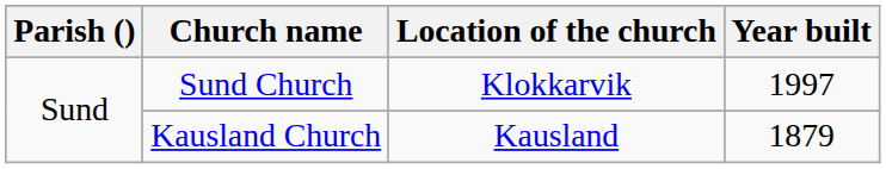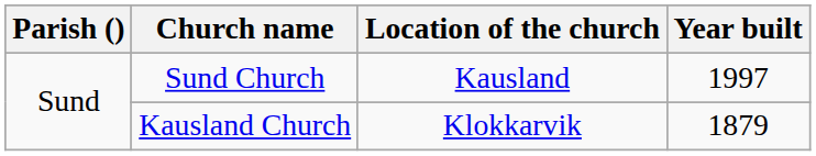 <table class="wikitable" style="text-align:center">
 <tr>
 <th>Parish ()</th>
 <th>Church name</th>
 <th>Location of the church</th>
 <th>Year built</th>
 </tr>
 <tr>
 <td rowspan="2">Sund</td>
 <td><a href='#'>Sund Church</a></td>
-<td><a href='#'>Klokkarvik</a></td>
+<td><a href='#'>Kausland</a></td>
 <td>1997</td>
 </tr>
 <tr>
 <td><a href='#'>Kausland Church</a></td>
-<td><a href='#'>Kausland</a></td>
+<td><a href='#'>Klokkarvik</a></td>
 <td>1879</td>
 </tr>
 </table>
